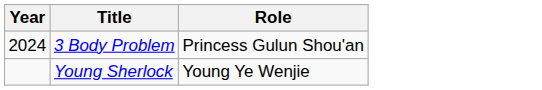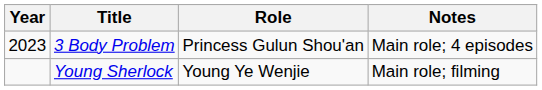 <table class="wikitable">
 <tr>
 <th>Year</th>
 <th>Title</th>
 <th>Role</th>
+<th>Notes</th>
 </tr>
 <tr>
-<td>2024</td>
+<td>2023</td>
 <td><em><a href='#'>3 Body Problem</a></em></td>
 <td>Princess Gulun Shou'an</td>
+<td>Main role; 4 episodes</td>
 </tr>
 <tr>
 <td></td>
 <td><em><a href='#'>Young Sherlock</a></em></td>
 <td>Young Ye Wenjie</td>
+<td>Main role; filming</td>
 </tr>
 </table>
